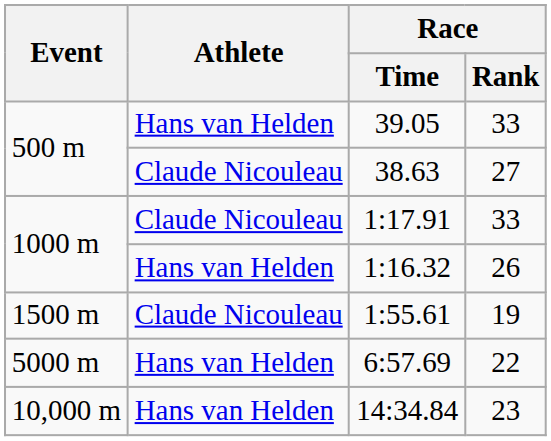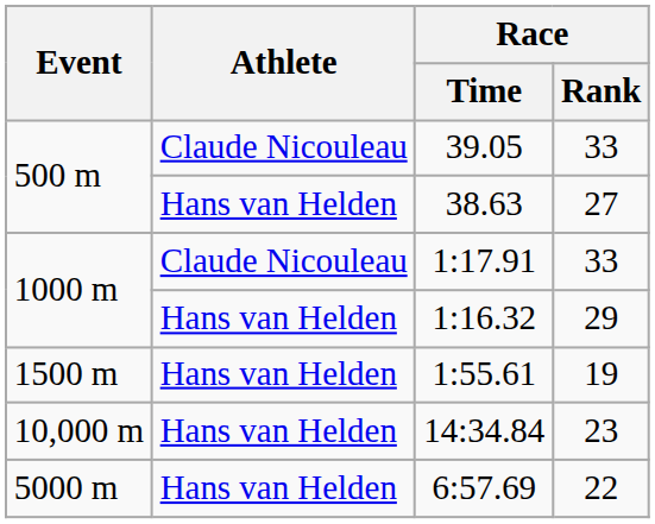 <table class="wikitable" border="1" style="font-size:90%">
 <tr>
 <th rowspan=2>Event</th>
 <th rowspan=2>Athlete</th>
 <th colspan=2>Race</th>
 </tr>
 <tr>
 <th>Time</th>
 <th>Rank</th>
 </tr>
 <tr>
 <td rowspan=2>500 m</td>
-<td><a href='#'>Hans van Helden</a></td>
+<td><a href='#'>Claude Nicouleau</a></td>
 <td align=center>39.05</td>
 <td align=center>33</td>
 </tr>
 <tr>
-<td><a href='#'>Claude Nicouleau</a></td>
+<td><a href='#'>Hans van Helden</a></td>
 <td align=center>38.63</td>
 <td align=center>27</td>
 </tr>
 <tr>
 <td rowspan=2>1000 m</td>
 <td><a href='#'>Claude Nicouleau</a></td>
 <td align=center>1:17.91</td>
 <td align=center>33</td>
 </tr>
 <tr>
 <td><a href='#'>Hans van Helden</a></td>
 <td align=center>1:16.32</td>
-<td align=center>26</td>
+<td align=center>29</td>
 </tr>
 <tr>
 <td>1500 m</td>
-<td><a href='#'>Claude Nicouleau</a></td>
+<td><a href='#'>Hans van Helden</a></td>
 <td align=center>1:55.61</td>
 <td align=center>19</td>
+</tr>
+<tr>
+<td>10,000 m</td>
+<td><a href='#'>Hans van Helden</a></td>
+<td align=center>14:34.84</td>
+<td align=center>23</td>
 </tr>
 <tr>
 <td>5000 m</td>
 <td><a href='#'>Hans van Helden</a></td>
 <td align=center>6:57.69</td>
 <td align=center>22</td>
 </tr>
-<tr>
-<td>10,000 m</td>
-<td><a href='#'>Hans van Helden</a></td>
-<td align=center>14:34.84</td>
-<td align=center>23</td>
-</tr>
 </table>
